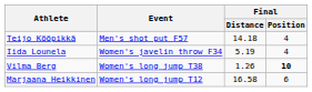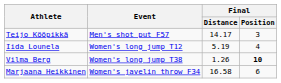 <table class=wikitable style="font-size:90%">
 <tr>
 <th rowspan="2">Athlete</th>
 <th rowspan="2">Event</th>
 <th colspan="2">Final</th>
 </tr>
 <tr style="font-size:95%">
 <th>Distance</th>
 <th>Position</th>
 </tr>
 <tr align=center>
 <td align=left><a href='#'>Teijo Kööpikkä</a></td>
 <td align=left><a href='#'>Men's shot put F57</a></td>
-<td>14.18</td>
-<td>4</td>
+<td>14.17</td>
+<td>3</td>
 </tr>
 <tr align=center>
 <td align=left><a href='#'>Iida Lounela</a></td>
-<td align=left><a href='#'>Women's javelin throw F34</a></td>
+<td align=left><a href='#'>Women's long jump T12</a></td>
 <td>5.19</td>
 <td>4</td>
 </tr>
 <tr align=center>
 <td align=left><a href='#'>Vilma Berg</a></td>
 <td align=left><a href='#'>Women's long jump T38</a></td>
 <td>1.26</td>
 <td><strong>10</strong></td>
 </tr>
 <tr align=center>
 <td align=left><a href='#'>Marjaana Heikkinen</a></td>
-<td align=left><a href='#'>Women's long jump T12</a></td>
+<td align=left><a href='#'>Women's javelin throw F34</a></td>
 <td>16.58</td>
 <td>6</td>
 </tr>
 </table>
